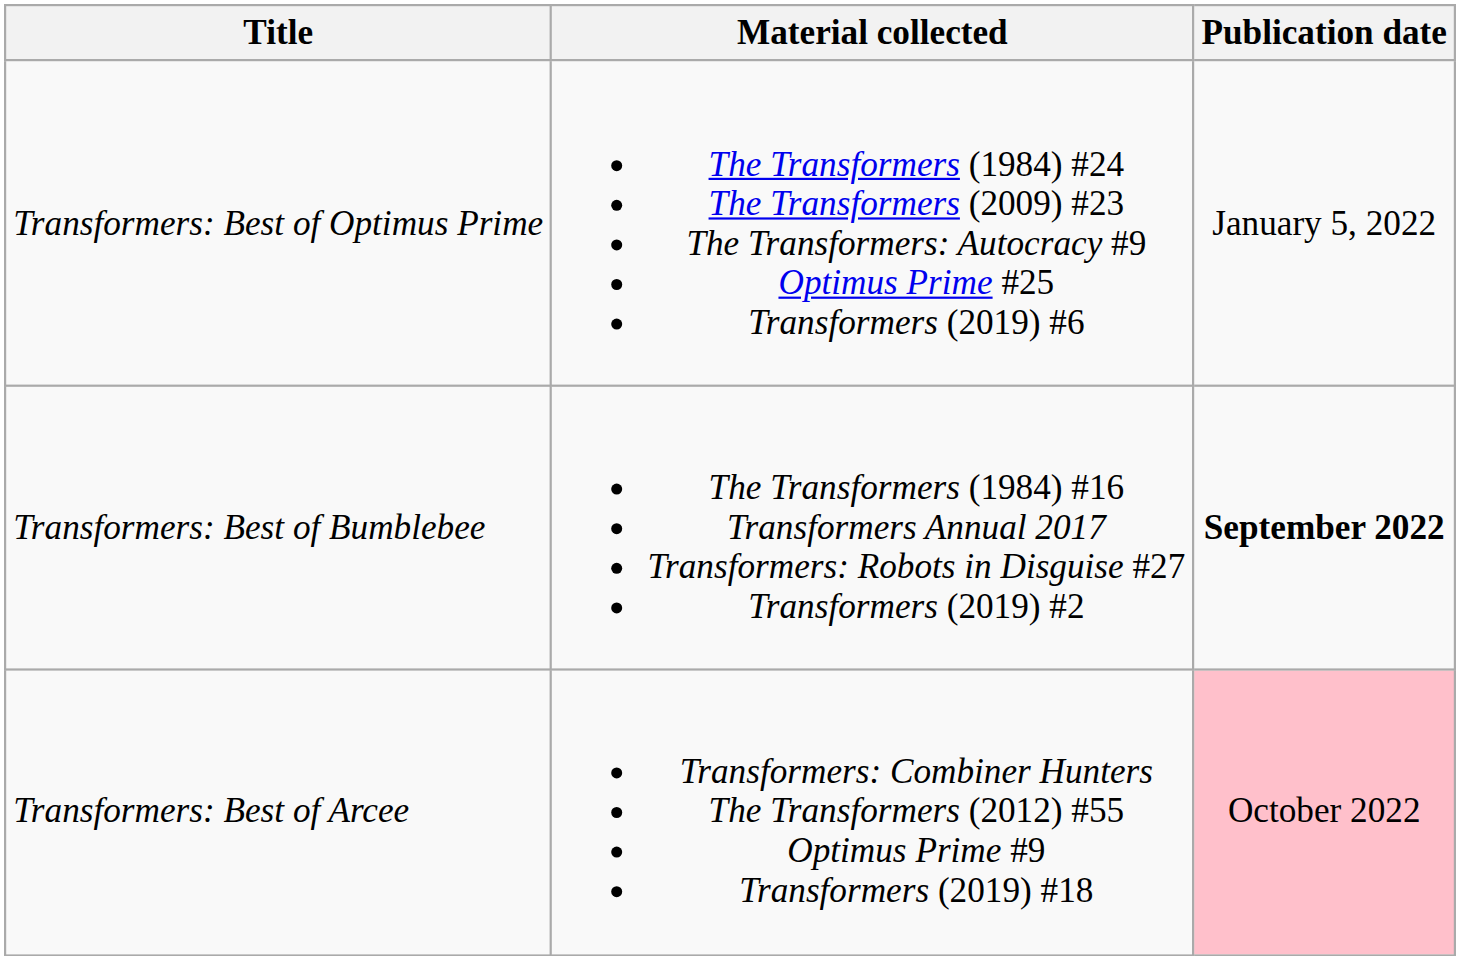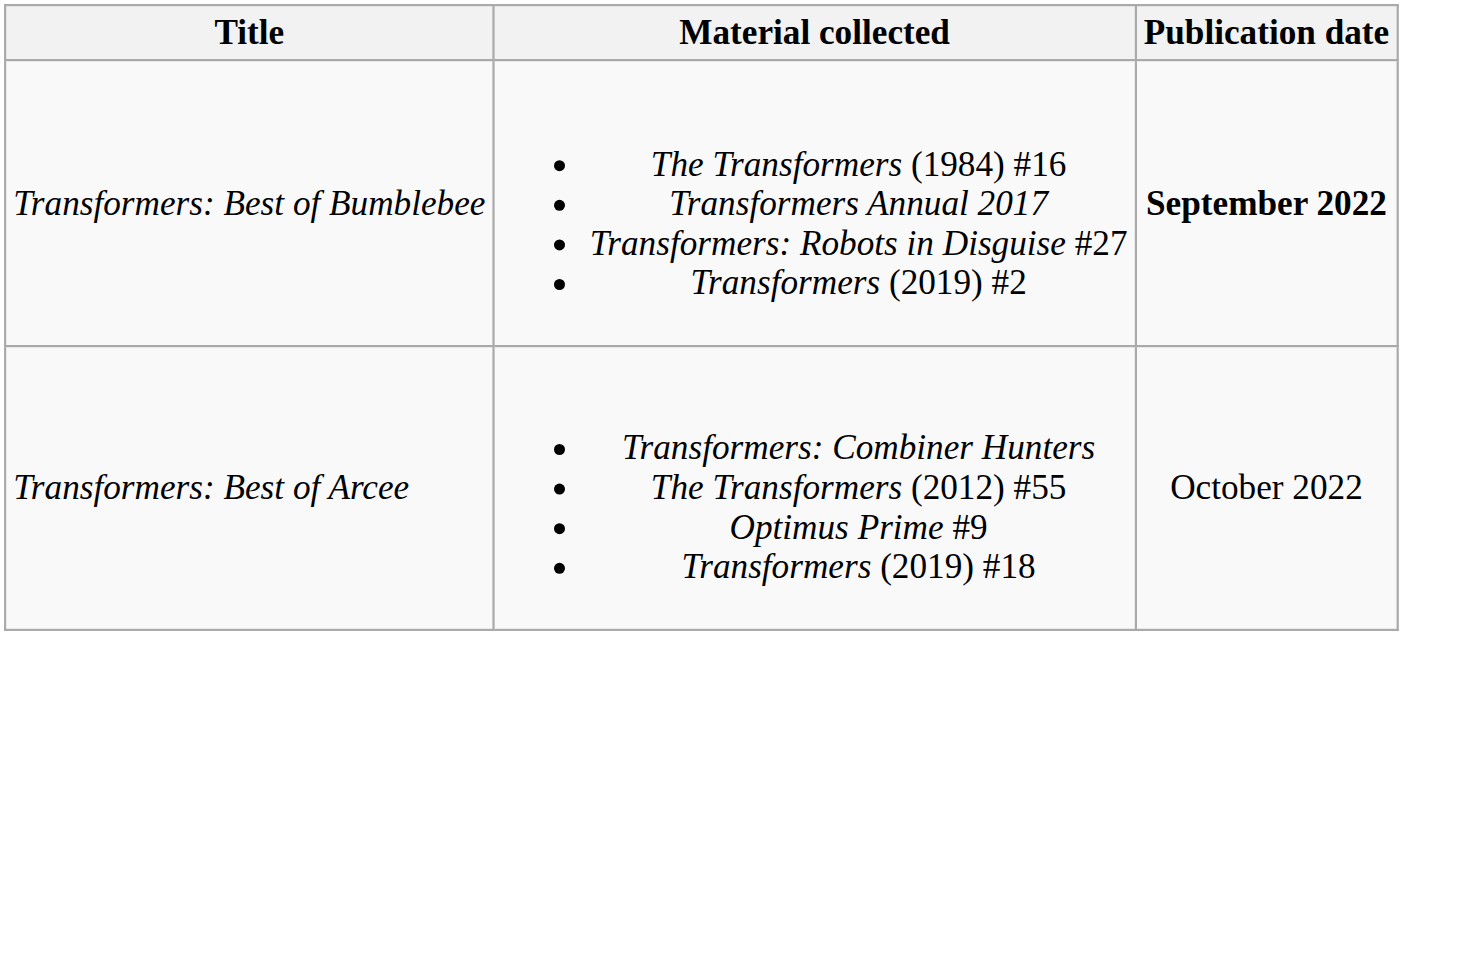 <table class="wikitable" style="text-align: center;">
 <tr>
 <th>Title</th>
 <th>Material collected</th>
 <th>Publication date</th>
-</tr>
-<tr>
-<td align="left"><em>Transformers: Best of Optimus Prime</em></td>
-<td><br><ul><li><em><a href='#'>The Transformers</a></em> (1984) #24</li><li><em><a href='#'>The Transformers</a></em> (2009) #23</li><li><em>The Transformers: Autocracy</em> #9</li><li><em><a href='#'>Optimus Prime</a></em> #25</li><li><em>Transformers</em> (2019) #6</li></ul></td>
-<td>January 5, 2022</td>
 </tr>
 <tr>
 <td align="left"><em>Transformers: Best of Bumblebee</em></td>
 <td><br><ul><li><em>The Transformers</em> (1984) #16</li><li><em>Transformers Annual 2017</em></li><li><em>Transformers: Robots in Disguise</em> #27</li><li><em>Transformers</em> (2019) #2</li></ul></td>
 <td><strong>September 2022</strong></td>
 </tr>
 <tr>
 <td align="left"><em>Transformers: Best of Arcee</em></td>
 <td><br><ul><li><em>Transformers: Combiner Hunters</em></li><li><em>The Transformers</em> (2012) #55</li><li><em>Optimus</em> <em>Prime</em> #9</li><li><em>Transformers</em> (2019) #18</li></ul></td>
-<td style="background: pink;">October 2022</td>
+<td>October 2022</td>
 </tr>
 </table>
